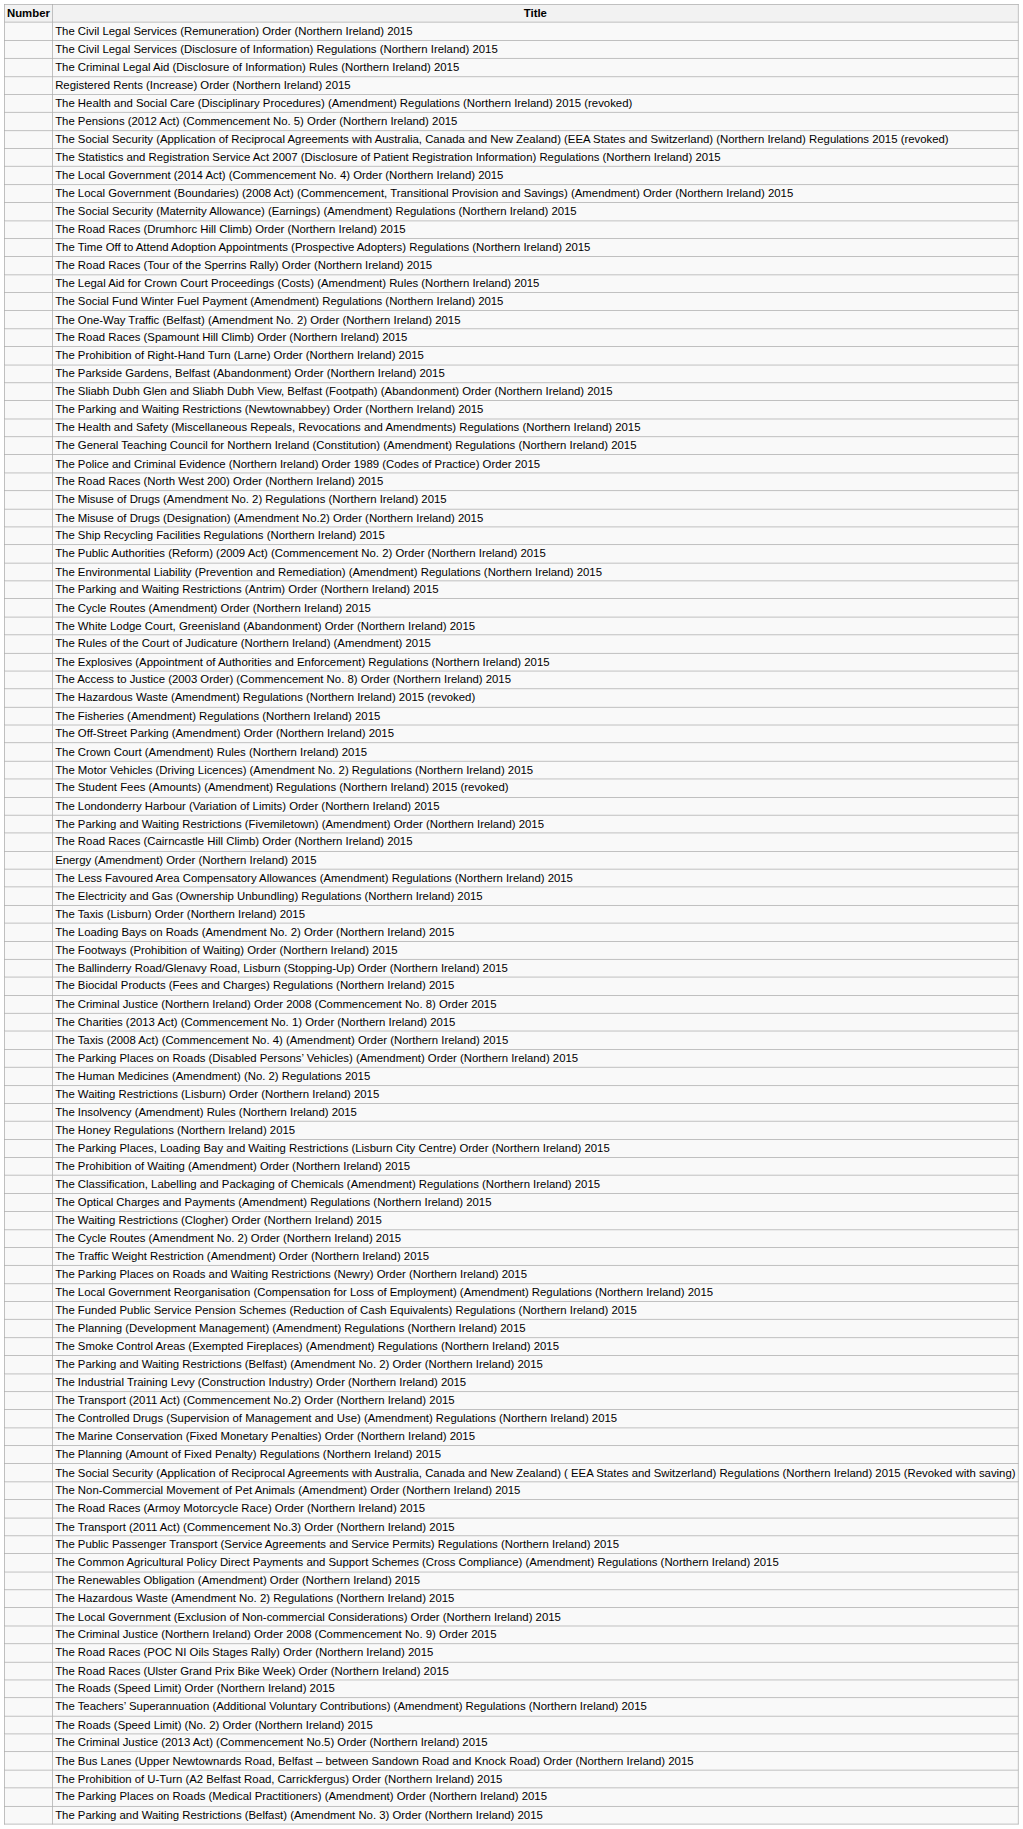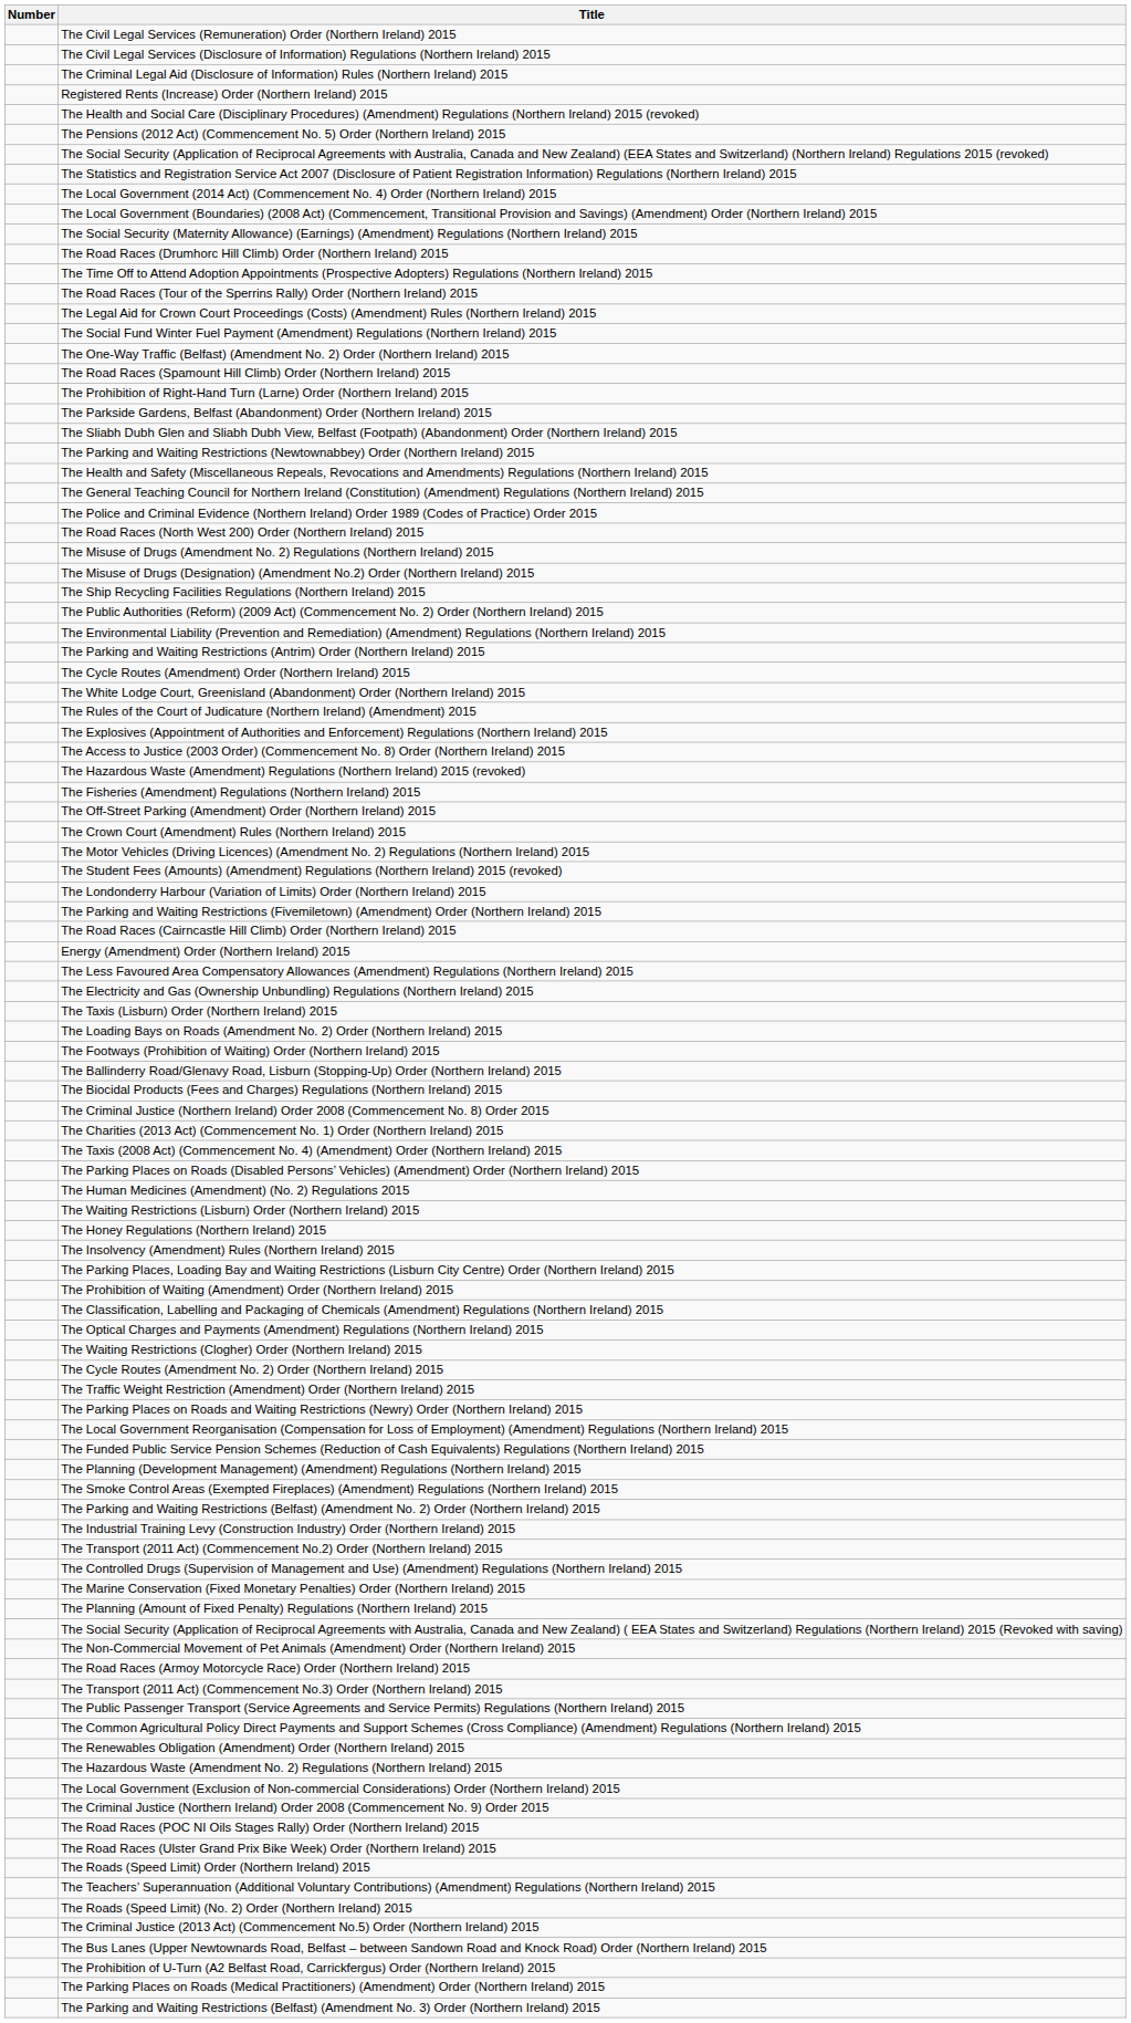 <table class="wikitable collapsible">
 <tr>
 <th>Number</th>
 <th>Title</th>
 </tr>
 <tr>
 <td></td>
 <td>The Civil Legal Services (Remuneration) Order (Northern Ireland) 2015</td>
 </tr>
 <tr>
 <td></td>
 <td>The Civil Legal Services (Disclosure of Information) Regulations (Northern Ireland) 2015</td>
 </tr>
 <tr>
 <td></td>
 <td>The Criminal Legal Aid (Disclosure of Information) Rules (Northern Ireland) 2015</td>
 </tr>
 <tr>
 <td></td>
 <td>Registered Rents (Increase) Order (Northern Ireland) 2015</td>
 </tr>
 <tr>
 <td></td>
 <td>The Health and Social Care (Disciplinary Procedures) (Amendment) Regulations (Northern Ireland) 2015 (revoked)</td>
 </tr>
 <tr>
 <td></td>
 <td>The Pensions (2012 Act) (Commencement No. 5) Order (Northern Ireland) 2015</td>
 </tr>
 <tr>
 <td></td>
 <td>The Social Security (Application of Reciprocal Agreements with Australia, Canada and New Zealand) (EEA States and Switzerland) (Northern Ireland) Regulations 2015 (revoked)</td>
 </tr>
 <tr>
 <td></td>
 <td>The Statistics and Registration Service Act 2007 (Disclosure of Patient Registration Information) Regulations (Northern Ireland) 2015</td>
 </tr>
 <tr>
 <td></td>
 <td>The Local Government (2014 Act) (Commencement No. 4) Order (Northern Ireland) 2015</td>
 </tr>
 <tr>
 <td></td>
 <td>The Local Government (Boundaries) (2008 Act) (Commencement, Transitional Provision and Savings) (Amendment) Order (Northern Ireland) 2015</td>
 </tr>
 <tr>
 <td></td>
 <td>The Social Security (Maternity Allowance) (Earnings) (Amendment) Regulations (Northern Ireland) 2015</td>
 </tr>
 <tr>
 <td></td>
 <td>The Road Races (Drumhorc Hill Climb) Order (Northern Ireland) 2015</td>
 </tr>
 <tr>
 <td></td>
 <td>The Time Off to Attend Adoption Appointments (Prospective Adopters) Regulations (Northern Ireland) 2015</td>
 </tr>
 <tr>
 <td></td>
 <td>The Road Races (Tour of the Sperrins Rally) Order (Northern Ireland) 2015</td>
 </tr>
 <tr>
 <td></td>
 <td>The Legal Aid for Crown Court Proceedings (Costs) (Amendment) Rules (Northern Ireland) 2015</td>
 </tr>
 <tr>
 <td></td>
 <td>The Social Fund Winter Fuel Payment (Amendment) Regulations (Northern Ireland) 2015</td>
 </tr>
 <tr>
 <td></td>
 <td>The One-Way Traffic (Belfast) (Amendment No. 2) Order (Northern Ireland) 2015</td>
 </tr>
 <tr>
 <td></td>
 <td>The Road Races (Spamount Hill Climb) Order (Northern Ireland) 2015</td>
 </tr>
 <tr>
 <td></td>
 <td>The Prohibition of Right-Hand Turn (Larne) Order (Northern Ireland) 2015</td>
 </tr>
 <tr>
 <td></td>
 <td>The Parkside Gardens, Belfast (Abandonment) Order (Northern Ireland) 2015</td>
 </tr>
 <tr>
 <td></td>
 <td>The Sliabh Dubh Glen and Sliabh Dubh View, Belfast (Footpath) (Abandonment) Order (Northern Ireland) 2015</td>
 </tr>
 <tr>
 <td></td>
 <td>The Parking and Waiting Restrictions (Newtownabbey) Order (Northern Ireland) 2015</td>
 </tr>
 <tr>
 <td></td>
 <td>The Health and Safety (Miscellaneous Repeals, Revocations and Amendments) Regulations (Northern Ireland) 2015</td>
 </tr>
 <tr>
 <td></td>
 <td>The General Teaching Council for Northern Ireland (Constitution) (Amendment) Regulations (Northern Ireland) 2015</td>
 </tr>
 <tr>
 <td></td>
 <td>The Police and Criminal Evidence (Northern Ireland) Order 1989 (Codes of Practice) Order 2015</td>
 </tr>
 <tr>
 <td></td>
 <td>The Road Races (North West 200) Order (Northern Ireland) 2015</td>
 </tr>
 <tr>
 <td></td>
 <td>The Misuse of Drugs (Amendment No. 2) Regulations (Northern Ireland) 2015</td>
 </tr>
 <tr>
 <td></td>
 <td>The Misuse of Drugs (Designation) (Amendment No.2) Order (Northern Ireland) 2015</td>
 </tr>
 <tr>
 <td></td>
 <td>The Ship Recycling Facilities Regulations (Northern Ireland) 2015</td>
 </tr>
 <tr>
 <td></td>
 <td>The Public Authorities (Reform) (2009 Act) (Commencement No. 2) Order (Northern Ireland) 2015</td>
 </tr>
 <tr>
 <td></td>
 <td>The Environmental Liability (Prevention and Remediation) (Amendment) Regulations (Northern Ireland) 2015</td>
 </tr>
 <tr>
 <td></td>
 <td>The Parking and Waiting Restrictions (Antrim) Order (Northern Ireland) 2015</td>
 </tr>
 <tr>
 <td></td>
 <td>The Cycle Routes (Amendment) Order (Northern Ireland) 2015</td>
 </tr>
 <tr>
 <td></td>
 <td>The White Lodge Court, Greenisland (Abandonment) Order (Northern Ireland) 2015</td>
 </tr>
 <tr>
 <td></td>
 <td>The Rules of the Court of Judicature (Northern Ireland) (Amendment) 2015</td>
 </tr>
 <tr>
 <td></td>
 <td>The Explosives (Appointment of Authorities and Enforcement) Regulations (Northern Ireland) 2015</td>
 </tr>
 <tr>
 <td></td>
 <td>The Access to Justice (2003 Order) (Commencement No. 8) Order (Northern Ireland) 2015</td>
 </tr>
 <tr>
 <td></td>
 <td>The Hazardous Waste (Amendment) Regulations (Northern Ireland) 2015 (revoked)</td>
 </tr>
 <tr>
 <td></td>
 <td>The Fisheries (Amendment) Regulations (Northern Ireland) 2015</td>
 </tr>
 <tr>
 <td></td>
 <td>The Off-Street Parking (Amendment) Order (Northern Ireland) 2015</td>
 </tr>
 <tr>
 <td></td>
 <td>The Crown Court (Amendment) Rules (Northern Ireland) 2015</td>
 </tr>
 <tr>
 <td></td>
 <td>The Motor Vehicles (Driving Licences) (Amendment No. 2) Regulations (Northern Ireland) 2015</td>
 </tr>
 <tr>
 <td></td>
 <td>The Student Fees (Amounts) (Amendment) Regulations (Northern Ireland) 2015 (revoked)</td>
 </tr>
 <tr>
 <td></td>
 <td>The Londonderry Harbour (Variation of Limits) Order (Northern Ireland) 2015</td>
 </tr>
 <tr>
 <td></td>
 <td>The Parking and Waiting Restrictions (Fivemiletown) (Amendment) Order (Northern Ireland) 2015</td>
 </tr>
 <tr>
 <td></td>
 <td>The Road Races (Cairncastle Hill Climb) Order (Northern Ireland) 2015</td>
 </tr>
 <tr>
 <td></td>
 <td>Energy (Amendment) Order (Northern Ireland) 2015</td>
 </tr>
 <tr>
 <td></td>
 <td>The Less Favoured Area Compensatory Allowances (Amendment) Regulations (Northern Ireland) 2015</td>
 </tr>
 <tr>
 <td></td>
 <td>The Electricity and Gas (Ownership Unbundling) Regulations (Northern Ireland) 2015</td>
 </tr>
 <tr>
 <td></td>
 <td>The Taxis (Lisburn) Order (Northern Ireland) 2015</td>
 </tr>
 <tr>
 <td></td>
 <td>The Loading Bays on Roads (Amendment No. 2) Order (Northern Ireland) 2015</td>
 </tr>
 <tr>
 <td></td>
 <td>The Footways (Prohibition of Waiting) Order (Northern Ireland) 2015</td>
 </tr>
 <tr>
 <td></td>
 <td>The Ballinderry Road/Glenavy Road, Lisburn (Stopping-Up) Order (Northern Ireland) 2015</td>
 </tr>
 <tr>
 <td></td>
 <td>The Biocidal Products (Fees and Charges) Regulations (Northern Ireland) 2015</td>
 </tr>
 <tr>
 <td></td>
 <td>The Criminal Justice (Northern Ireland) Order 2008 (Commencement No. 8) Order 2015</td>
 </tr>
 <tr>
 <td></td>
 <td>The Charities (2013 Act) (Commencement No. 1) Order (Northern Ireland) 2015</td>
 </tr>
 <tr>
 <td></td>
 <td>The Taxis (2008 Act) (Commencement No. 4) (Amendment) Order (Northern Ireland) 2015</td>
 </tr>
 <tr>
 <td></td>
 <td>The Parking Places on Roads (Disabled Persons’ Vehicles) (Amendment) Order (Northern Ireland) 2015</td>
 </tr>
 <tr>
 <td></td>
 <td>The Human Medicines (Amendment) (No. 2) Regulations 2015</td>
 </tr>
 <tr>
 <td></td>
 <td>The Waiting Restrictions (Lisburn) Order (Northern Ireland) 2015</td>
 </tr>
 <tr>
 <td></td>
-<td>The Insolvency (Amendment) Rules (Northern Ireland) 2015</td>
+<td>The Honey Regulations (Northern Ireland) 2015</td>
 </tr>
 <tr>
 <td></td>
-<td>The Honey Regulations (Northern Ireland) 2015</td>
+<td>The Insolvency (Amendment) Rules (Northern Ireland) 2015</td>
 </tr>
 <tr>
 <td></td>
 <td>The Parking Places, Loading Bay and Waiting Restrictions (Lisburn City Centre) Order (Northern Ireland) 2015</td>
 </tr>
 <tr>
 <td></td>
 <td>The Prohibition of Waiting (Amendment) Order (Northern Ireland) 2015</td>
 </tr>
 <tr>
 <td></td>
 <td>The Classification, Labelling and Packaging of Chemicals (Amendment) Regulations (Northern Ireland) 2015</td>
 </tr>
 <tr>
 <td></td>
 <td>The Optical Charges and Payments (Amendment) Regulations (Northern Ireland) 2015</td>
 </tr>
 <tr>
 <td></td>
 <td>The Waiting Restrictions (Clogher) Order (Northern Ireland) 2015</td>
 </tr>
 <tr>
 <td></td>
 <td>The Cycle Routes (Amendment No. 2) Order (Northern Ireland) 2015</td>
 </tr>
 <tr>
 <td></td>
 <td>The Traffic Weight Restriction (Amendment) Order (Northern Ireland) 2015</td>
 </tr>
 <tr>
 <td></td>
 <td>The Parking Places on Roads and Waiting Restrictions (Newry) Order (Northern Ireland) 2015</td>
 </tr>
 <tr>
 <td></td>
 <td>The Local Government Reorganisation (Compensation for Loss of Employment) (Amendment) Regulations (Northern Ireland) 2015</td>
 </tr>
 <tr>
 <td></td>
 <td>The Funded Public Service Pension Schemes (Reduction of Cash Equivalents) Regulations (Northern Ireland) 2015</td>
 </tr>
 <tr>
 <td></td>
 <td>The Planning (Development Management) (Amendment) Regulations (Northern Ireland) 2015</td>
 </tr>
 <tr>
 <td></td>
 <td>The Smoke Control Areas (Exempted Fireplaces) (Amendment) Regulations (Northern Ireland) 2015</td>
 </tr>
 <tr>
 <td></td>
 <td>The Parking and Waiting Restrictions (Belfast) (Amendment No. 2) Order (Northern Ireland) 2015</td>
 </tr>
 <tr>
 <td></td>
 <td>The Industrial Training Levy (Construction Industry) Order (Northern Ireland) 2015</td>
 </tr>
 <tr>
 <td></td>
 <td>The Transport (2011 Act) (Commencement No.2) Order (Northern Ireland) 2015</td>
 </tr>
 <tr>
 <td></td>
 <td>The Controlled Drugs (Supervision of Management and Use) (Amendment) Regulations (Northern Ireland) 2015</td>
 </tr>
 <tr>
 <td></td>
 <td>The Marine Conservation (Fixed Monetary Penalties) Order (Northern Ireland) 2015</td>
 </tr>
 <tr>
 <td></td>
 <td>The Planning (Amount of Fixed Penalty) Regulations (Northern Ireland) 2015</td>
 </tr>
 <tr>
 <td></td>
 <td>The Social Security (Application of Reciprocal Agreements with Australia, Canada and New Zealand) ( EEA States and Switzerland) Regulations (Northern Ireland) 2015 (Revoked with saving)</td>
 </tr>
 <tr>
 <td></td>
 <td>The Non-Commercial Movement of Pet Animals (Amendment) Order (Northern Ireland) 2015</td>
 </tr>
 <tr>
 <td></td>
 <td>The Road Races (Armoy Motorcycle Race) Order (Northern Ireland) 2015</td>
 </tr>
 <tr>
 <td></td>
 <td>The Transport (2011 Act) (Commencement No.3) Order (Northern Ireland) 2015</td>
 </tr>
 <tr>
 <td></td>
 <td>The Public Passenger Transport (Service Agreements and Service Permits) Regulations (Northern Ireland) 2015</td>
 </tr>
 <tr>
 <td></td>
 <td>The Common Agricultural Policy Direct Payments and Support Schemes (Cross Compliance) (Amendment) Regulations (Northern Ireland) 2015</td>
 </tr>
 <tr>
 <td></td>
 <td>The Renewables Obligation (Amendment) Order (Northern Ireland) 2015</td>
 </tr>
 <tr>
 <td></td>
 <td>The Hazardous Waste (Amendment No. 2) Regulations (Northern Ireland) 2015</td>
 </tr>
 <tr>
 <td></td>
 <td>The Local Government (Exclusion of Non-commercial Considerations) Order (Northern Ireland) 2015</td>
 </tr>
 <tr>
 <td></td>
 <td>The Criminal Justice (Northern Ireland) Order 2008 (Commencement No. 9) Order 2015</td>
 </tr>
 <tr>
 <td></td>
 <td>The Road Races (POC NI Oils Stages Rally) Order (Northern Ireland) 2015</td>
 </tr>
 <tr>
 <td></td>
 <td>The Road Races (Ulster Grand Prix Bike Week) Order (Northern Ireland) 2015</td>
 </tr>
 <tr>
 <td></td>
 <td>The Roads (Speed Limit) Order (Northern Ireland) 2015</td>
 </tr>
 <tr>
 <td></td>
 <td>The Teachers’ Superannuation (Additional Voluntary Contributions) (Amendment) Regulations (Northern Ireland) 2015</td>
 </tr>
 <tr>
 <td></td>
 <td>The Roads (Speed Limit) (No. 2) Order (Northern Ireland) 2015</td>
 </tr>
 <tr>
 <td></td>
 <td>The Criminal Justice (2013 Act) (Commencement No.5) Order (Northern Ireland) 2015</td>
 </tr>
 <tr>
 <td></td>
 <td>The Bus Lanes (Upper Newtownards Road, Belfast – between Sandown Road and Knock Road) Order (Northern Ireland) 2015</td>
 </tr>
 <tr>
 <td></td>
 <td>The Prohibition of U-Turn (A2 Belfast Road, Carrickfergus) Order (Northern Ireland) 2015</td>
 </tr>
 <tr>
 <td></td>
 <td>The Parking Places on Roads (Medical Practitioners) (Amendment) Order (Northern Ireland) 2015</td>
 </tr>
 <tr>
 <td></td>
 <td>The Parking and Waiting Restrictions (Belfast) (Amendment No. 3) Order (Northern Ireland) 2015</td>
 </tr>
 </table>
